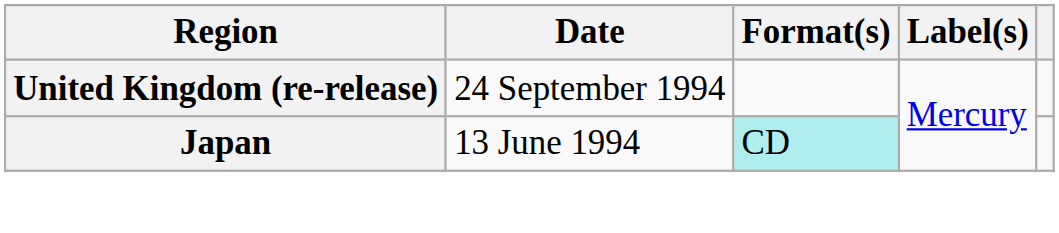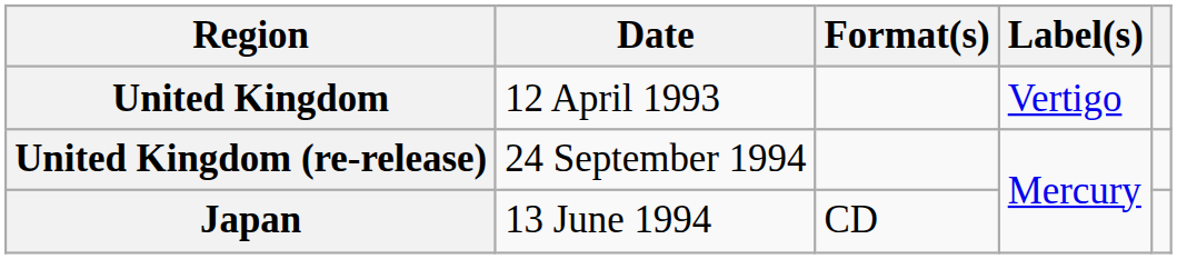 <table class="wikitable plainrowheaders">
 <tr>
 <th scope="col">Region</th>
 <th scope="col">Date</th>
 <th scope="col">Format(s)</th>
 <th scope="col">Label(s)</th>
 <th scope="col"></th>
+</tr>
+<tr>
+<th scope="row">United Kingdom</th>
+<td>12 April 1993</td>
+<td></td>
+<td><a href='#'>Vertigo</a></td>
+<td></td>
 </tr>
 <tr>
 <th scope="row">United Kingdom (re-release)</th>
 <td>24 September 1994</td>
 <td></td>
 <td rowspan="2"><a href='#'>Mercury</a></td>
 <td></td>
 </tr>
 <tr>
 <th scope="row">Japan</th>
 <td>13 June 1994</td>
-<td style="background: paleturquoise;">CD</td>
+<td>CD</td>
 <td></td>
 </tr>
 </table>
